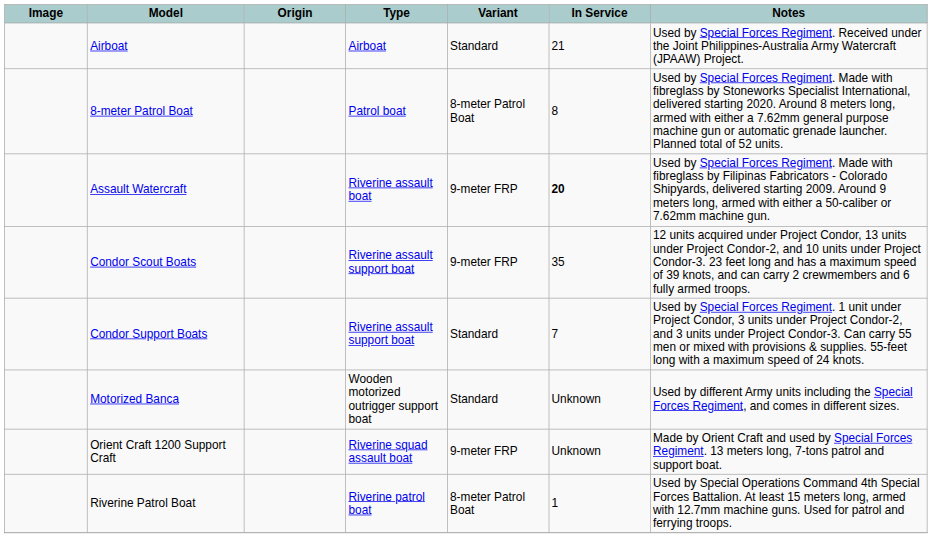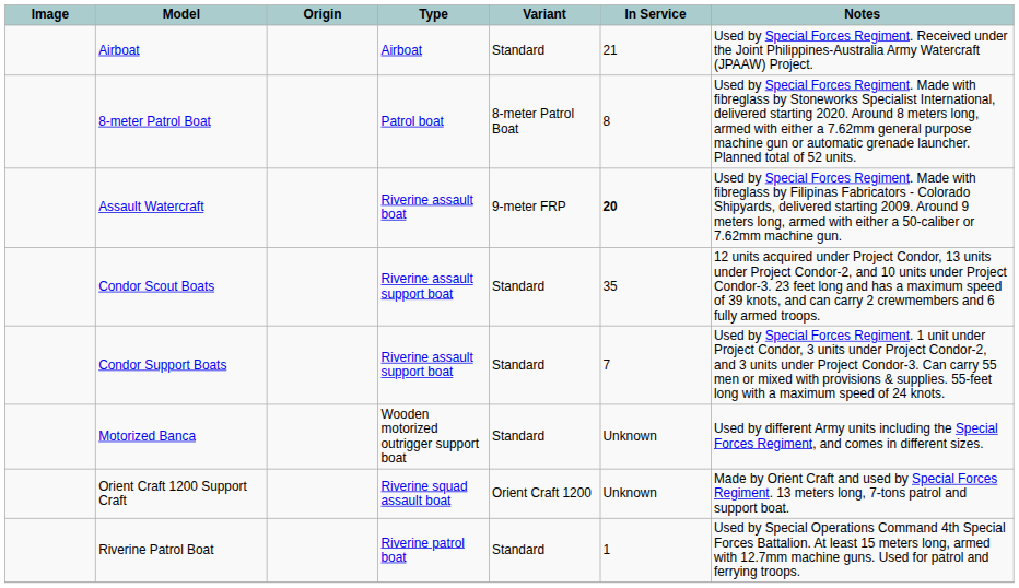 <table class="wikitable">
 <tr>
 <th style="text-align: center; background:#acc; width:9%;">Image</th>
 <th style="text-align: center; background:#acc; width:17%;">Model</th>
 <th style="text-align: center; background:#acc; width:11%;">Origin</th>
 <th style="text-align: center; background:#acc; width:11%;">Type</th>
 <th style="text-align: center; background:#acc; width:11%;">Variant</th>
 <th style="text-align: center; background:#acc; width:11%;">In Service</th>
 <th style="text-align: center; background:#acc; width:30%;">Notes</th>
 </tr>
 <tr>
 <td></td>
 <td><a href='#'>Airboat</a></td>
 <td></td>
 <td><a href='#'>Airboat</a></td>
 <td>Standard</td>
 <td>21</td>
 <td>Used by <a href='#'>Special Forces Regiment</a>. Received under the Joint Philippines-Australia Army Watercraft (JPAAW) Project.</td>
 </tr>
 <tr>
 <td></td>
 <td><a href='#'>8-meter Patrol Boat</a></td>
 <td></td>
 <td><a href='#'>Patrol boat</a></td>
 <td>8-meter Patrol Boat</td>
 <td>8</td>
 <td>Used by <a href='#'>Special Forces Regiment</a>. Made with fibreglass by Stoneworks Specialist International, delivered starting 2020. Around 8 meters long, armed with either a 7.62mm general purpose machine gun or automatic grenade launcher. Planned total of 52 units.</td>
 </tr>
 <tr>
 <td></td>
 <td><a href='#'>Assault Watercraft</a></td>
 <td></td>
 <td><a href='#'>Riverine assault boat</a></td>
 <td>9-meter FRP</td>
 <td><strong>20</strong></td>
 <td>Used by <a href='#'>Special Forces Regiment</a>. Made with fibreglass by Filipinas Fabricators - Colorado Shipyards, delivered starting 2009. Around 9 meters long, armed with either a 50-caliber or 7.62mm machine gun.</td>
 </tr>
 <tr>
 <td></td>
 <td><a href='#'>Condor Scout Boats</a></td>
 <td></td>
 <td><a href='#'>Riverine assault support boat</a></td>
-<td>9-meter FRP</td>
+<td>Standard</td>
 <td>35</td>
 <td>12 units acquired under Project Condor, 13 units under Project Condor-2, and 10 units under Project Condor-3. 23 feet long and has a maximum speed of 39 knots, and can carry 2 crewmembers and 6 fully armed troops.</td>
 </tr>
 <tr>
 <td></td>
 <td><a href='#'>Condor Support Boats</a></td>
 <td></td>
 <td><a href='#'>Riverine assault support boat</a></td>
 <td>Standard</td>
 <td>7</td>
 <td>Used by <a href='#'>Special Forces Regiment</a>. 1 unit under Project Condor, 3 units under Project Condor-2, and 3 units under Project Condor-3. Can carry 55 men or mixed with provisions & supplies. 55-feet long with a maximum speed of 24 knots.</td>
 </tr>
 <tr>
 <td></td>
 <td><a href='#'>Motorized Banca</a></td>
 <td></td>
 <td>Wooden motorized outrigger support boat</td>
 <td>Standard</td>
 <td>Unknown</td>
 <td>Used by different Army units including the <a href='#'>Special Forces Regiment</a>, and comes in different sizes.</td>
 </tr>
 <tr>
 <td></td>
 <td>Orient Craft 1200 Support Craft</td>
 <td></td>
 <td><a href='#'>Riverine squad assault boat</a></td>
-<td>9-meter FRP</td>
+<td>Orient Craft 1200</td>
 <td>Unknown</td>
 <td>Made by Orient Craft and used by <a href='#'>Special Forces Regiment</a>. 13 meters long, 7-tons patrol and support boat.</td>
 </tr>
 <tr>
 <td></td>
 <td>Riverine Patrol Boat</td>
 <td></td>
 <td><a href='#'>Riverine patrol boat</a></td>
-<td>8-meter Patrol Boat</td>
+<td>Standard</td>
 <td>1</td>
 <td>Used by Special Operations Command 4th Special Forces Battalion. At least 15 meters long, armed with 12.7mm machine guns. Used for patrol and ferrying troops.</td>
 </tr>
 <tr>
 </tr>
 </table>
